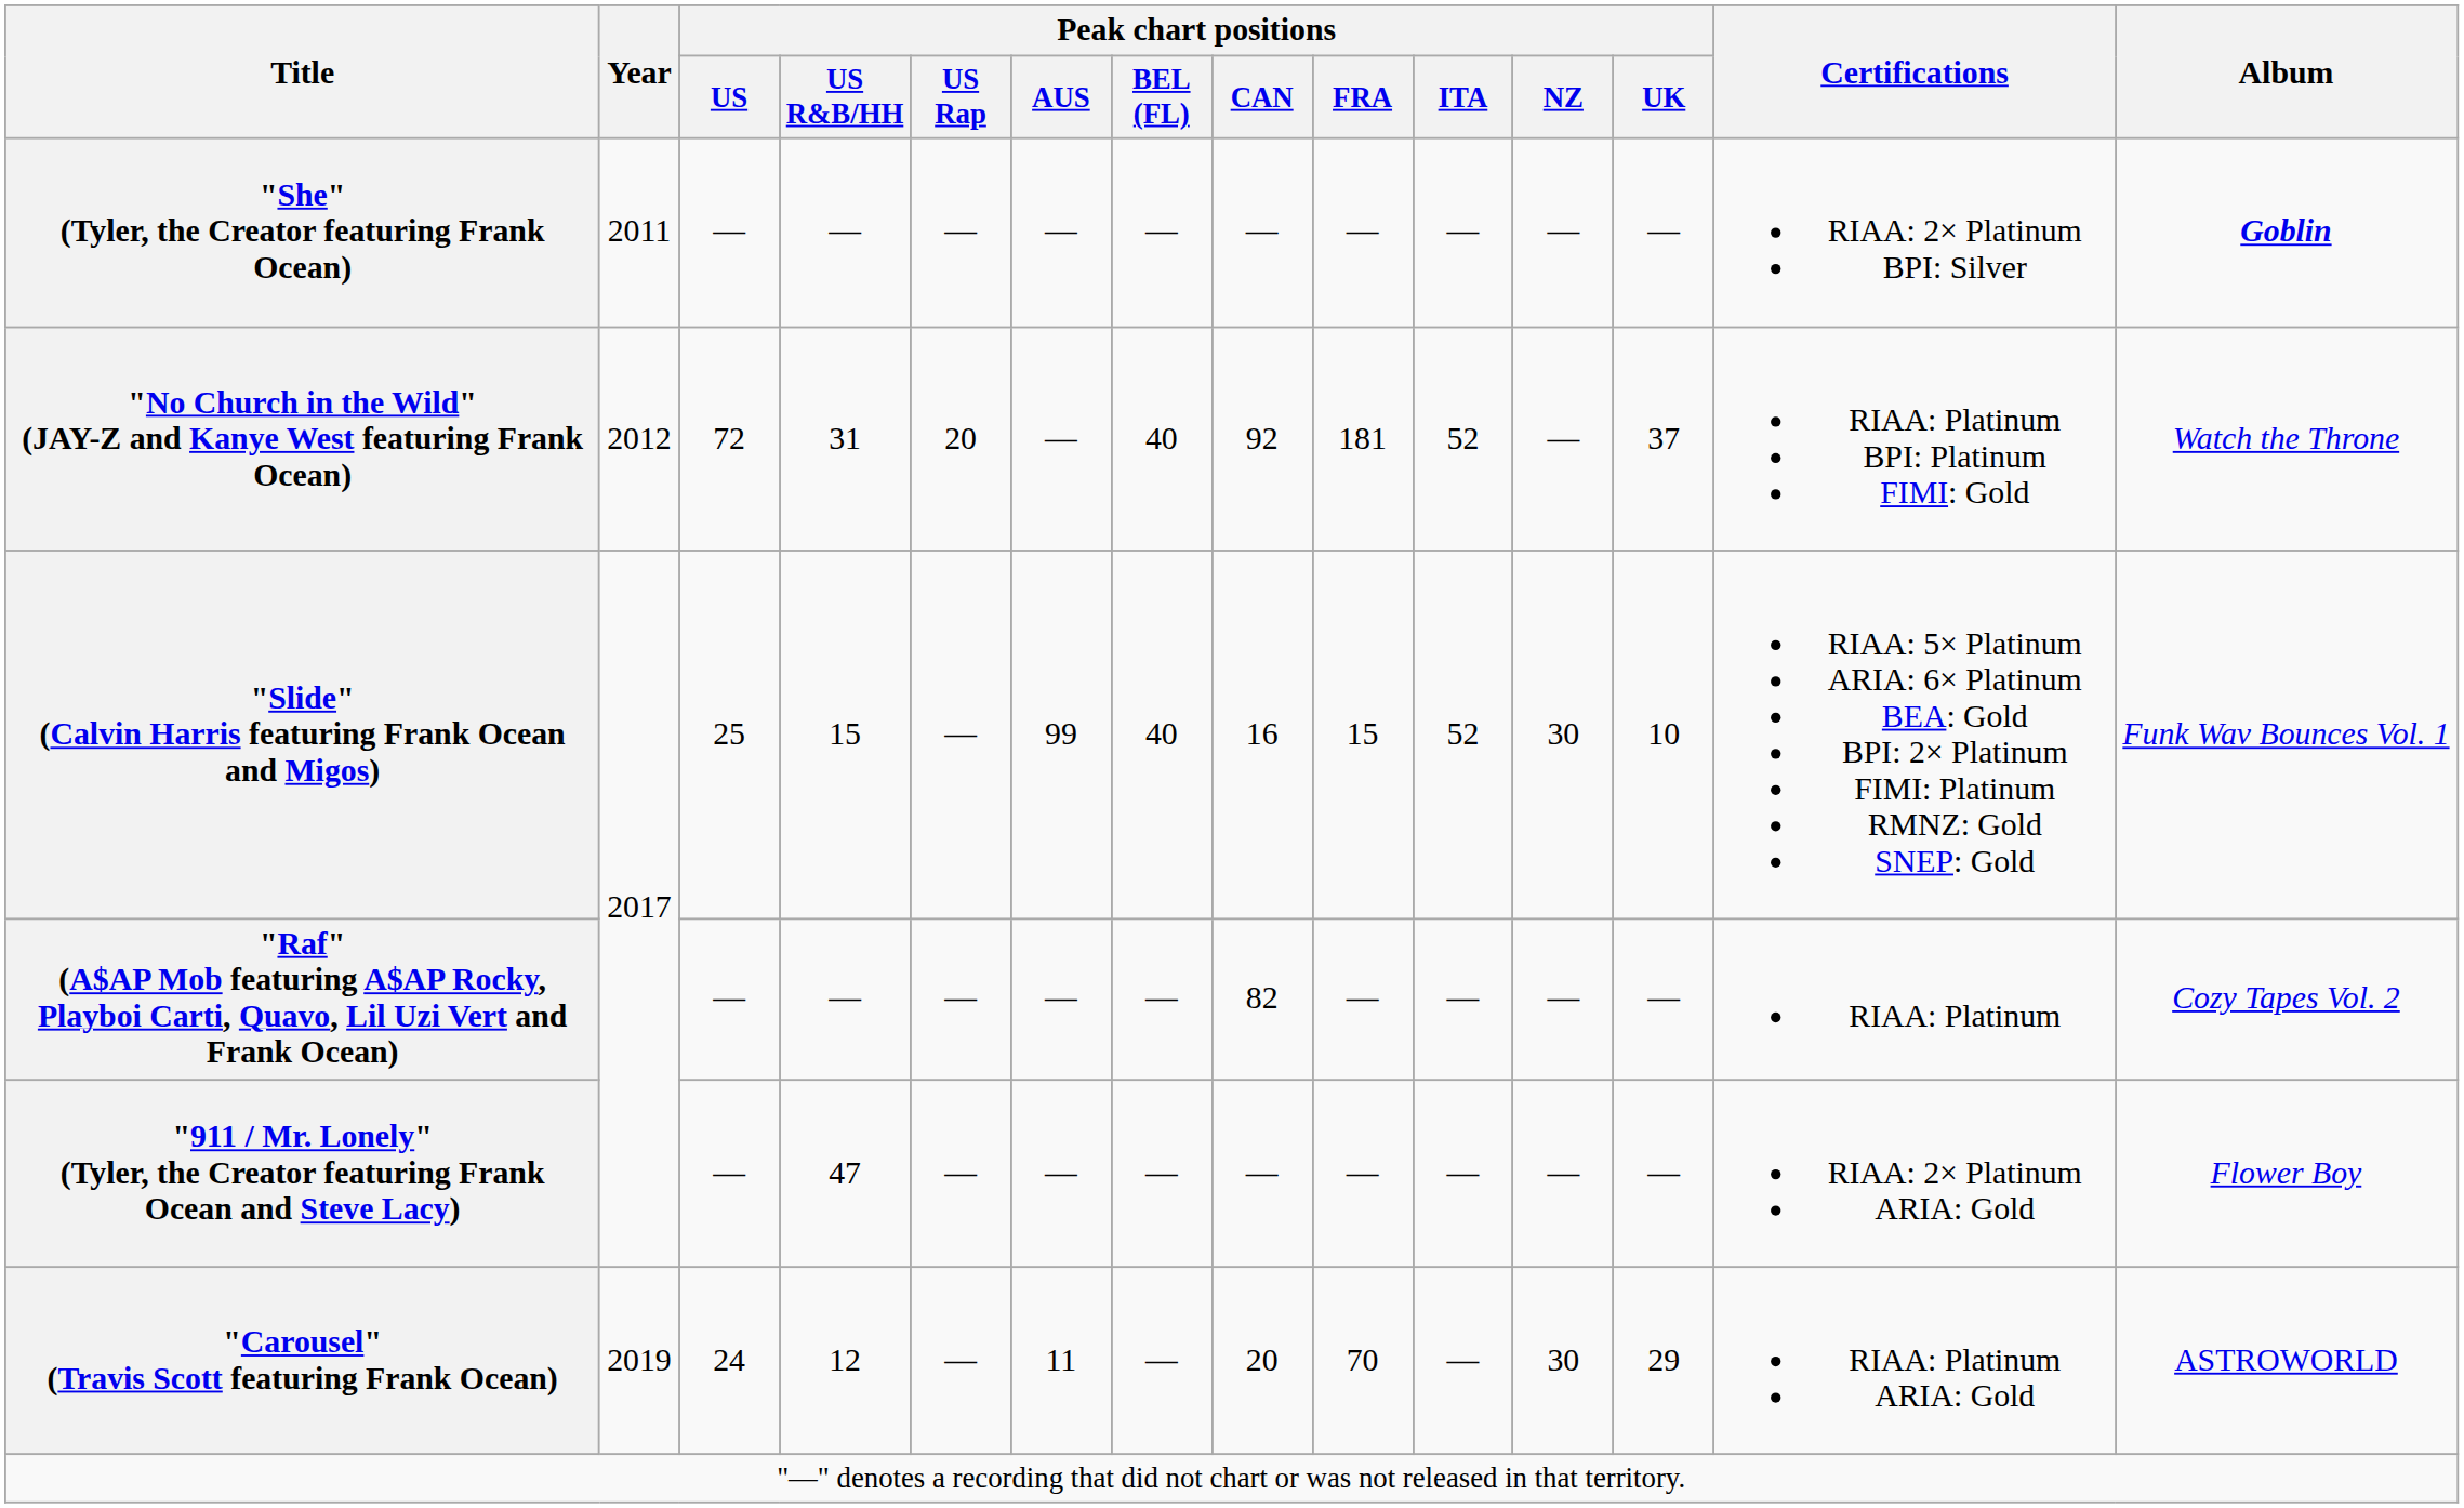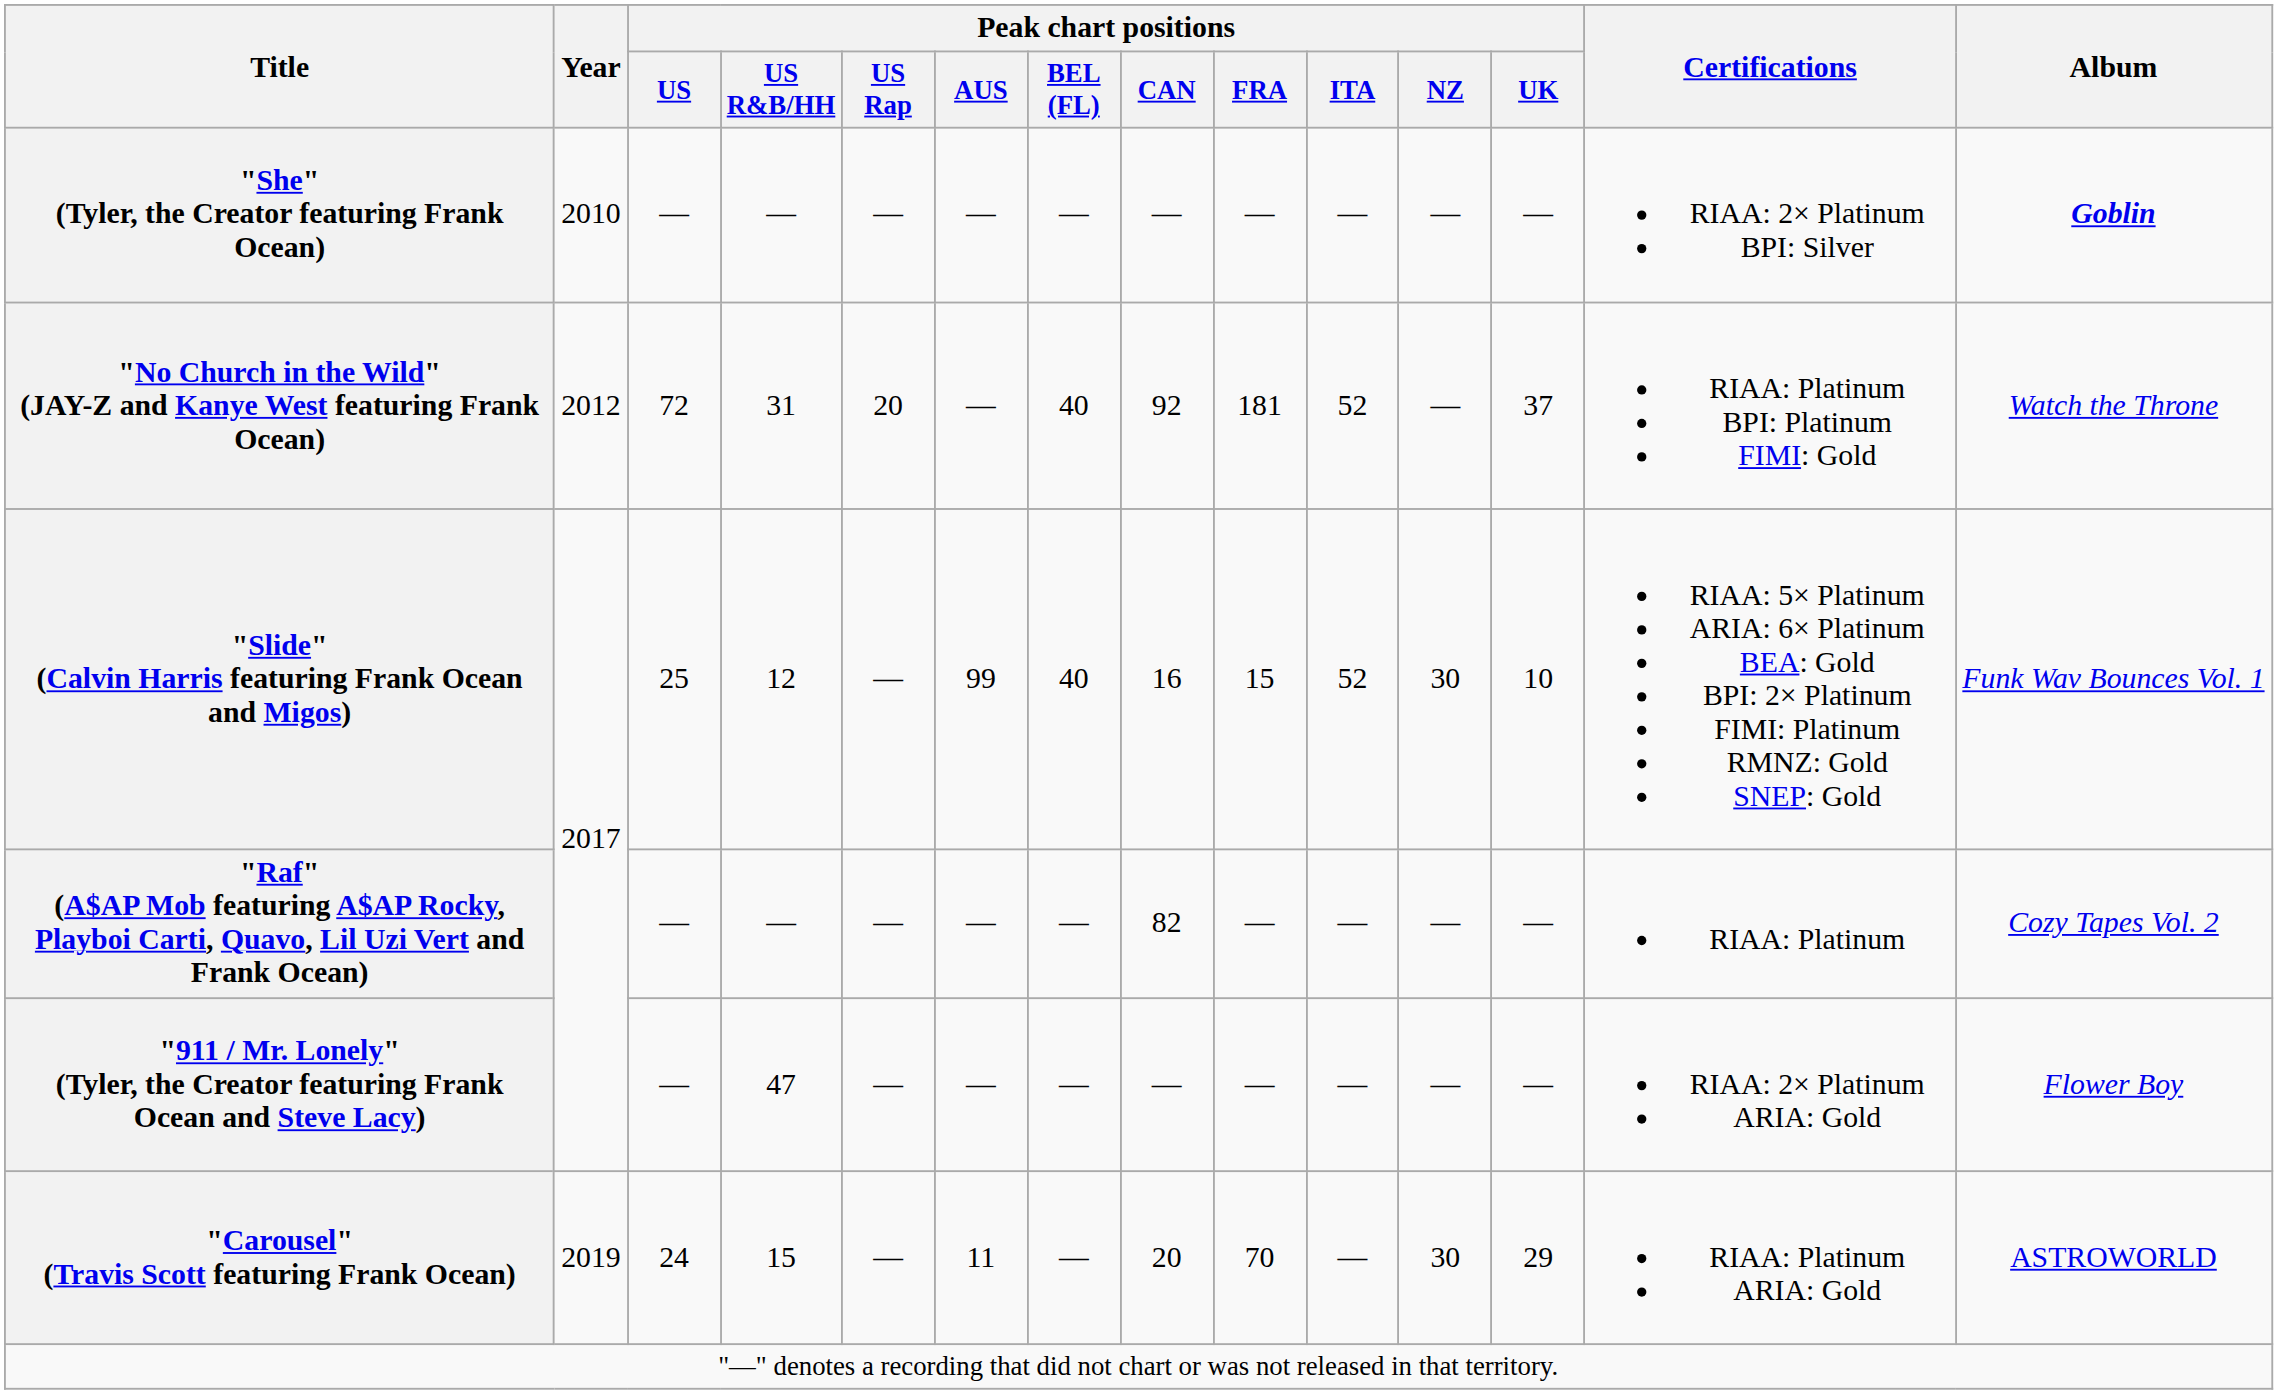 <table class="wikitable plainrowheaders" style="text-align:center;">
 <tr>
 <th scope="col" rowspan="2" style="width:18em;">Title</th>
 <th scope="col" rowspan="2">Year</th>
 <th scope="col" colspan="10">Peak chart positions</th>
 <th scope="col" rowspan="2" style="width:12em;"><a href='#'>Certifications</a></th>
 <th scope="col" rowspan="2">Album</th>
 </tr>
 <tr>
 <th scope="col" style="width:3em;font-size:90%;"><a href='#'>US</a><br></th>
 <th scope="col" style="width:3em;font-size:90%;"><a href='#'>US<br>R&B/HH</a><br></th>
 <th scope="col" style="width:3em;font-size:90%;"><a href='#'>US<br>Rap</a><br></th>
 <th scope="col" style="width:3em;font-size:90%;"><a href='#'>AUS</a><br></th>
 <th scope="col" style="width:3em;font-size:90%;"><a href='#'>BEL<br>(FL)</a><br></th>
 <th scope="col" style="width:3em;font-size:90%;"><a href='#'>CAN</a><br></th>
 <th scope="col" style="width:3em;font-size:90%;"><a href='#'>FRA</a><br></th>
 <th scope="col" style="width:3em;font-size:90%;"><a href='#'>ITA</a><br></th>
 <th scope="col" style="width:3em;font-size:90%;"><a href='#'>NZ</a><br></th>
 <th scope="col" style="width:3em;font-size:90%;"><a href='#'>UK</a><br></th>
 </tr>
 <tr>
 <th scope="row">"<a href='#'>She</a>"<br><span>(Tyler, the Creator featuring Frank Ocean)</span></th>
-<td>2011</td>
+<td>2010</td>
 <td>—</td>
 <td>—</td>
 <td>—</td>
 <td>—</td>
 <td>—</td>
 <td>—</td>
 <td>—</td>
 <td>—</td>
 <td>—</td>
 <td>—</td>
 <td><br><ul><li>RIAA: 2× Platinum</li><li>BPI: Silver</li></ul></td>
 <td><strong><em><a href='#'>Goblin</a></em></strong></td>
 </tr>
 <tr>
 <th scope="row">"<a href='#'>No Church in the Wild</a>"<br><span>(JAY-Z and <a href='#'>Kanye West</a> featuring Frank Ocean)</span></th>
 <td>2012</td>
 <td>72</td>
 <td>31</td>
 <td>20</td>
 <td>—</td>
 <td>40</td>
 <td>92</td>
 <td>181</td>
 <td>52</td>
 <td>—</td>
 <td>37</td>
 <td><br><ul><li>RIAA: Platinum</li><li>BPI: Platinum</li><li><a href='#'>FIMI</a>: Gold</li></ul></td>
 <td><em><a href='#'>Watch the Throne</a></em></td>
 </tr>
 <tr>
 <th scope="row">"<a href='#'>Slide</a>"<br><span>(<a href='#'>Calvin Harris</a> featuring Frank Ocean and <a href='#'>Migos</a>)</span></th>
 <td rowspan="3">2017</td>
 <td>25</td>
-<td>15</td>
+<td>12</td>
 <td>—</td>
 <td>99</td>
 <td>40</td>
 <td>16</td>
 <td>15<br></td>
 <td>52</td>
 <td>30</td>
 <td>10</td>
 <td><br><ul><li>RIAA: 5× Platinum</li><li>ARIA: 6× Platinum</li><li><a href='#'>BEA</a>: Gold</li><li>BPI: 2× Platinum</li><li>FIMI: Platinum</li><li>RMNZ: Gold</li><li><a href='#'>SNEP</a>: Gold</li></ul></td>
 <td><em><a href='#'>Funk Wav Bounces Vol. 1</a></em></td>
 </tr>
 <tr>
 <th scope="row">"<a href='#'>Raf</a>"<br><span>(<a href='#'>A$AP Mob</a> featuring <a href='#'>A$AP Rocky</a>, <a href='#'>Playboi Carti</a>, <a href='#'>Quavo</a>, <a href='#'>Lil Uzi Vert</a> and Frank Ocean)</span></th>
 <td>—</td>
 <td>—</td>
 <td>—</td>
 <td>—</td>
 <td>—</td>
 <td>82</td>
 <td>—</td>
 <td>—</td>
 <td>—</td>
 <td>—</td>
 <td><br><ul><li>RIAA: Platinum</li></ul></td>
 <td><em><a href='#'>Cozy Tapes Vol. 2</a></em></td>
 </tr>
 <tr>
 <th scope="row">"<a href='#'>911 / Mr. Lonely</a>"<br><span>(Tyler, the Creator featuring Frank Ocean and <a href='#'>Steve Lacy</a>)</span></th>
 <td>—</td>
 <td>47</td>
 <td>—</td>
 <td>—</td>
 <td>—</td>
 <td>—</td>
 <td>—</td>
 <td>—</td>
 <td>—</td>
 <td>—</td>
 <td><br><ul><li>RIAA: 2× Platinum</li><li>ARIA: Gold</li></ul></td>
 <td><em><a href='#'>Flower Boy</a></em></td>
 </tr>
 <tr>
 <th scope="row">"<a href='#'>Carousel</a>"<br><span>(<a href='#'>Travis Scott</a> featuring Frank Ocean)</span></th>
 <td rowspan="1">2019</td>
 <td>24</td>
-<td>12</td>
+<td>15</td>
 <td>—</td>
 <td>11</td>
 <td>—</td>
 <td>20</td>
 <td>70</td>
 <td>—</td>
 <td>30</td>
 <td>29</td>
 <td><br><ul><li>RIAA: Platinum</li><li>ARIA: Gold</li></ul></td>
 <td><a href='#'>ASTROWORLD</a></td>
 </tr>
 <tr>
 <td colspan="15" style="font-size:90%">"—" denotes a recording that did not chart or was not released in that territory.</td>
 </tr>
 </table>
